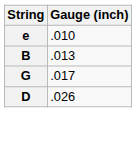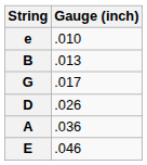 <table class="wikitable" style="margin: 1em auto 1em auto" border="1" align="left">
 <tr>
 <th>String</th>
 <th>Gauge (inch)</th>
 </tr>
 <tr>
 <th>e</th>
 <td>.010</td>
 </tr>
 <tr>
 <th>B</th>
 <td>.013</td>
 </tr>
 <tr>
 <th>G</th>
 <td>.017</td>
 </tr>
 <tr>
 <th>D</th>
 <td>.026</td>
 </tr>
+<tr>
+<th>A</th>
+<td>.036</td>
+</tr>
+<tr>
+<th>E</th>
+<td>.046</td>
+</tr>
 </table>
